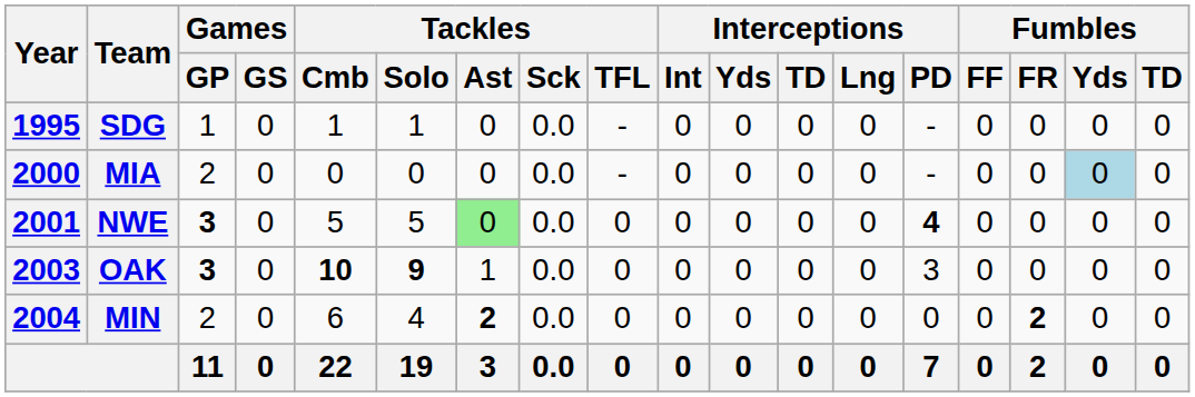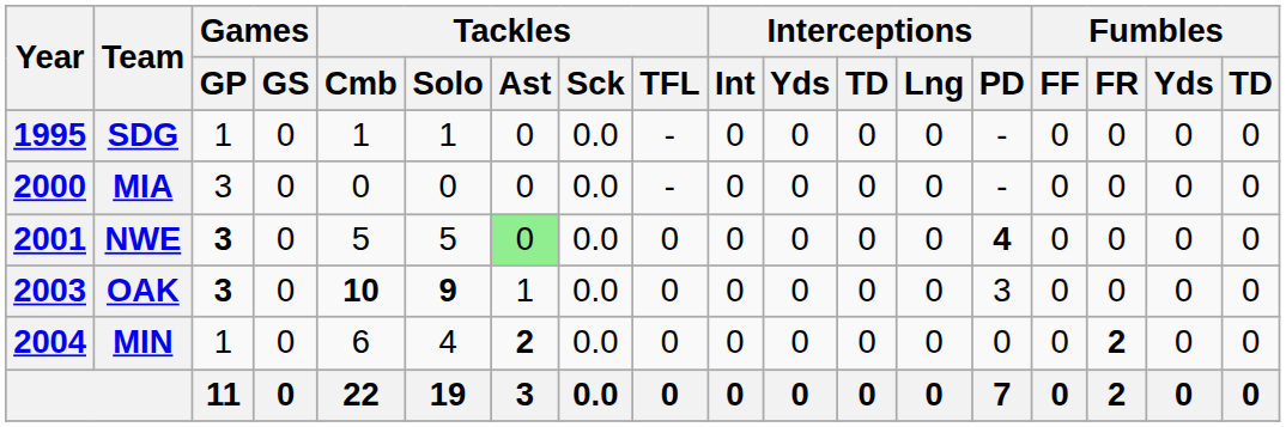 <table class="wikitable" style="text-align:center">
 <tr>
 <th rowspan="2">Year</th>
 <th rowspan="2">Team</th>
 <th colspan="2">Games</th>
 <th colspan="5">Tackles</th>
 <th colspan="5">Interceptions</th>
 <th colspan="4">Fumbles</th>
 </tr>
 <tr>
 <th>GP</th>
 <th>GS</th>
 <th>Cmb</th>
 <th>Solo</th>
 <th>Ast</th>
 <th>Sck</th>
 <th>TFL</th>
 <th>Int</th>
 <th>Yds</th>
 <th>TD</th>
 <th>Lng</th>
 <th>PD</th>
 <th>FF</th>
 <th>FR</th>
 <th>Yds</th>
 <th>TD</th>
 </tr>
 <tr>
 <th><a href='#'>1995</a></th>
 <th><a href='#'>SDG</a></th>
 <td>1</td>
 <td>0</td>
 <td>1</td>
 <td>1</td>
 <td>0</td>
 <td>0.0</td>
 <td>-</td>
 <td>0</td>
 <td>0</td>
 <td>0</td>
 <td>0</td>
 <td>-</td>
 <td>0</td>
 <td>0</td>
 <td>0</td>
 <td>0</td>
 </tr>
 <tr>
 <th><a href='#'>2000</a></th>
 <th><a href='#'>MIA</a></th>
-<td>2</td>
+<td>3</td>
 <td>0</td>
 <td>0</td>
 <td>0</td>
 <td>0</td>
 <td>0.0</td>
 <td>-</td>
 <td>0</td>
 <td>0</td>
 <td>0</td>
 <td>0</td>
 <td>-</td>
 <td>0</td>
 <td>0</td>
-<td style="background: lightblue;">0</td>
+<td>0</td>
 <td>0</td>
 </tr>
 <tr>
 <th><a href='#'>2001</a></th>
 <th><a href='#'>NWE</a></th>
 <td><strong>3</strong></td>
 <td>0</td>
 <td>5</td>
 <td>5</td>
 <td style="background: lightgreen;">0</td>
 <td>0.0</td>
 <td>0</td>
 <td>0</td>
 <td>0</td>
 <td>0</td>
 <td>0</td>
 <td><strong>4</strong></td>
 <td>0</td>
 <td>0</td>
 <td>0</td>
 <td>0</td>
 </tr>
 <tr>
 <th><a href='#'>2003</a></th>
 <th><a href='#'>OAK</a></th>
 <td><strong>3</strong></td>
 <td>0</td>
 <td><strong>10</strong></td>
 <td><strong>9</strong></td>
 <td>1</td>
 <td>0.0</td>
 <td>0</td>
 <td>0</td>
 <td>0</td>
 <td>0</td>
 <td>0</td>
 <td>3</td>
 <td>0</td>
 <td>0</td>
 <td>0</td>
 <td>0</td>
 </tr>
 <tr>
 <th><a href='#'>2004</a></th>
 <th><a href='#'>MIN</a></th>
-<td>2</td>
+<td>1</td>
 <td>0</td>
 <td>6</td>
 <td>4</td>
 <td><strong>2</strong></td>
 <td>0.0</td>
 <td>0</td>
 <td>0</td>
 <td>0</td>
 <td>0</td>
 <td>0</td>
 <td>0</td>
 <td>0</td>
 <td><strong>2</strong></td>
 <td>0</td>
 <td>0</td>
 </tr>
 <tr>
 <th colspan="2"></th>
 <th>11</th>
 <th>0</th>
 <th>22</th>
 <th>19</th>
 <th>3</th>
 <th>0.0</th>
 <th>0</th>
 <th>0</th>
 <th>0</th>
 <th>0</th>
 <th>0</th>
 <th>7</th>
 <th>0</th>
 <th>2</th>
 <th>0</th>
 <th>0</th>
 </tr>
 </table>
